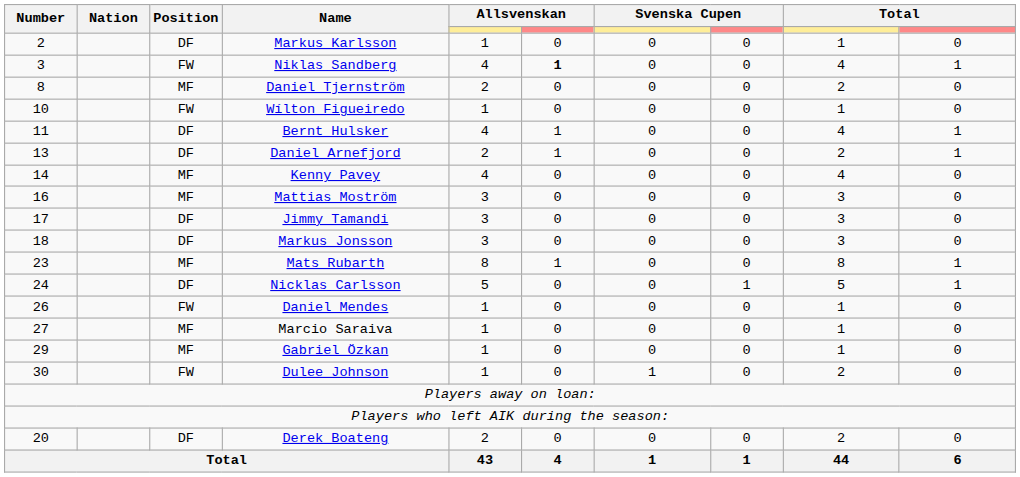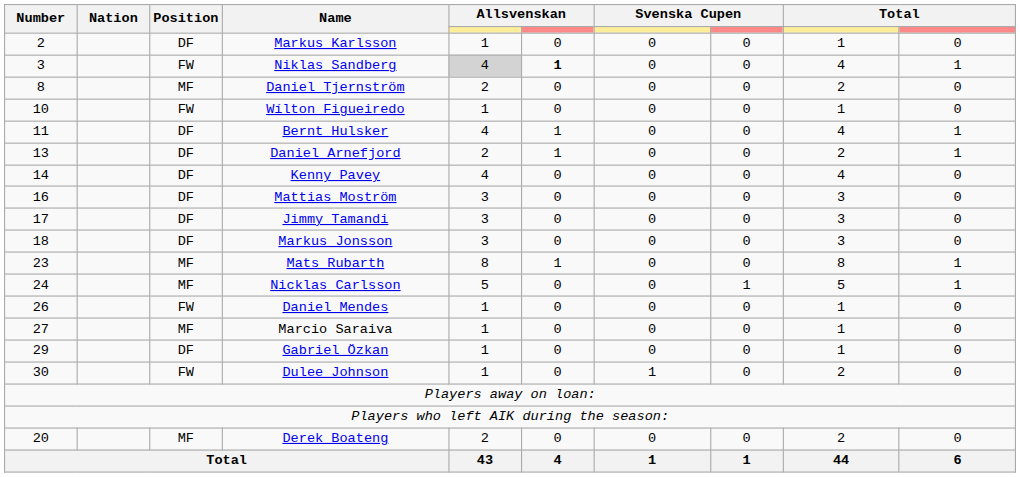 <table class="wikitable" style="font-size: 95%; text-align: center;">
 <tr>
 <th rowspan=2 width=60>Number</th>
 <th rowspan=2 width=60>Nation</th>
 <th rowspan=2 width=60>Position</th>
 <th rowspan=2 width=200>Name</th>
 <th colspan=2>Allsvenskan</th>
 <th colspan=2>Svenska Cupen</th>
 <th colspan=2>Total</th>
 </tr>
 <tr>
 <th style="width:60px; background:#fe9;"></th>
 <th style="width:60px; background:#ff8888;"></th>
 <th style="width:100px; background:#fe9;"></th>
 <th style="width:60px; background:#ff8888;"></th>
 <th style="width:100px; background:#fe9;"></th>
 <th style="width:100px; background:#ff8888;"></th>
 </tr>
 <tr>
 <td>2</td>
 <td></td>
 <td>DF</td>
 <td><a href='#'>Markus Karlsson</a></td>
 <td>1</td>
 <td>0</td>
 <td>0</td>
 <td>0</td>
 <td>1</td>
 <td>0</td>
 </tr>
 <tr>
 <td>3</td>
 <td></td>
 <td>FW</td>
 <td><a href='#'>Niklas Sandberg</a></td>
-<td>4</td>
+<td style="background: lightgrey;">4</td>
 <td><strong>1</strong></td>
 <td>0</td>
 <td>0</td>
 <td>4</td>
 <td>1</td>
 </tr>
 <tr>
 <td>8</td>
 <td></td>
 <td>MF</td>
 <td><a href='#'>Daniel Tjernström</a></td>
 <td>2</td>
 <td>0</td>
 <td>0</td>
 <td>0</td>
 <td>2</td>
 <td>0</td>
 </tr>
 <tr>
 <td>10</td>
 <td></td>
 <td>FW</td>
 <td><a href='#'>Wílton Figueiredo</a></td>
 <td>1</td>
 <td>0</td>
 <td>0</td>
 <td>0</td>
 <td>1</td>
 <td>0</td>
 </tr>
 <tr>
 <td>11</td>
 <td></td>
 <td>DF</td>
 <td><a href='#'>Bernt Hulsker</a></td>
 <td>4</td>
 <td>1</td>
 <td>0</td>
 <td>0</td>
 <td>4</td>
 <td>1</td>
 </tr>
 <tr>
 <td>13</td>
 <td></td>
 <td>DF</td>
 <td><a href='#'>Daniel Arnefjord</a></td>
 <td>2</td>
 <td>1</td>
 <td>0</td>
 <td>0</td>
 <td>2</td>
 <td>1</td>
 </tr>
 <tr>
 <td>14</td>
 <td></td>
-<td>MF</td>
+<td>DF</td>
 <td><a href='#'>Kenny Pavey</a></td>
 <td>4</td>
 <td>0</td>
 <td>0</td>
 <td>0</td>
 <td>4</td>
 <td>0</td>
 </tr>
 <tr>
 <td>16</td>
 <td></td>
-<td>MF</td>
+<td>DF</td>
 <td><a href='#'>Mattias Moström</a></td>
 <td>3</td>
 <td>0</td>
 <td>0</td>
 <td>0</td>
 <td>3</td>
 <td>0</td>
 </tr>
 <tr>
 <td>17</td>
 <td></td>
 <td>DF</td>
 <td><a href='#'>Jimmy Tamandi</a></td>
 <td>3</td>
 <td>0</td>
 <td>0</td>
 <td>0</td>
 <td>3</td>
 <td>0</td>
 </tr>
 <tr>
 <td>18</td>
 <td></td>
 <td>DF</td>
 <td><a href='#'>Markus Jonsson</a></td>
 <td>3</td>
 <td>0</td>
 <td>0</td>
 <td>0</td>
 <td>3</td>
 <td>0</td>
 </tr>
 <tr>
 <td>23</td>
 <td></td>
 <td>MF</td>
 <td><a href='#'>Mats Rubarth</a></td>
 <td>8</td>
 <td>1</td>
 <td>0</td>
 <td>0</td>
 <td>8</td>
 <td>1</td>
 </tr>
 <tr>
 <td>24</td>
 <td></td>
-<td>DF</td>
+<td>MF</td>
 <td><a href='#'>Nicklas Carlsson</a></td>
 <td>5</td>
 <td>0</td>
 <td>0</td>
 <td>1</td>
 <td>5</td>
 <td>1</td>
 </tr>
 <tr>
 <td>26</td>
 <td></td>
 <td>FW</td>
 <td><a href='#'>Daniel Mendes</a></td>
 <td>1</td>
 <td>0</td>
 <td>0</td>
 <td>0</td>
 <td>1</td>
 <td>0</td>
 </tr>
 <tr>
 <td>27</td>
 <td></td>
 <td>MF</td>
 <td>Marcio Saraiva</td>
 <td>1</td>
 <td>0</td>
 <td>0</td>
 <td>0</td>
 <td>1</td>
 <td>0</td>
 </tr>
 <tr>
 <td>29</td>
 <td></td>
-<td>MF</td>
+<td>DF</td>
 <td><a href='#'>Gabriel Özkan</a></td>
 <td>1</td>
 <td>0</td>
 <td>0</td>
 <td>0</td>
 <td>1</td>
 <td>0</td>
 </tr>
 <tr>
 <td>30</td>
 <td></td>
 <td>FW</td>
 <td><a href='#'>Dulee Johnson</a></td>
 <td>1</td>
 <td>0</td>
 <td>1</td>
 <td>0</td>
 <td>2</td>
 <td>0</td>
 </tr>
 <tr>
 <td colspan="15"><em>Players away on loan:</em></td>
 </tr>
 <tr>
 <td colspan="15"><em>Players who left AIK during the season:</em></td>
 </tr>
 <tr>
 <td>20</td>
 <td></td>
-<td>DF</td>
+<td>MF</td>
 <td><a href='#'>Derek Boateng</a></td>
 <td>2</td>
 <td>0</td>
 <td>0</td>
 <td>0</td>
 <td>2</td>
 <td>0</td>
 </tr>
 <tr>
 <th colspan=4>Total</th>
 <th>43</th>
 <th>4</th>
 <th>1</th>
 <th>1</th>
 <th>44</th>
 <th>6</th>
 </tr>
 </table>
